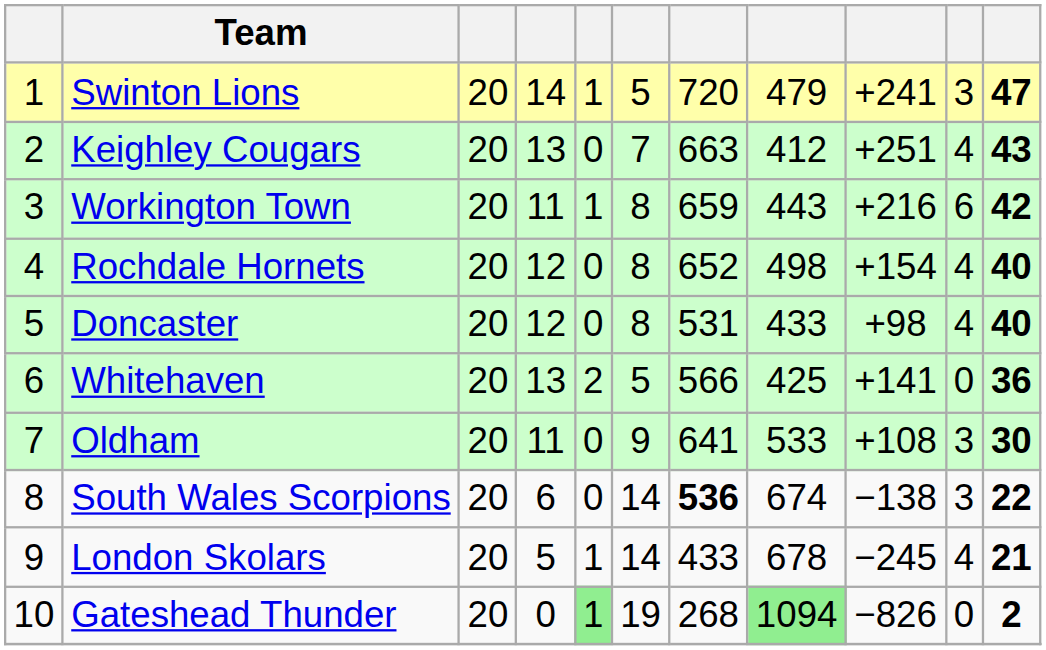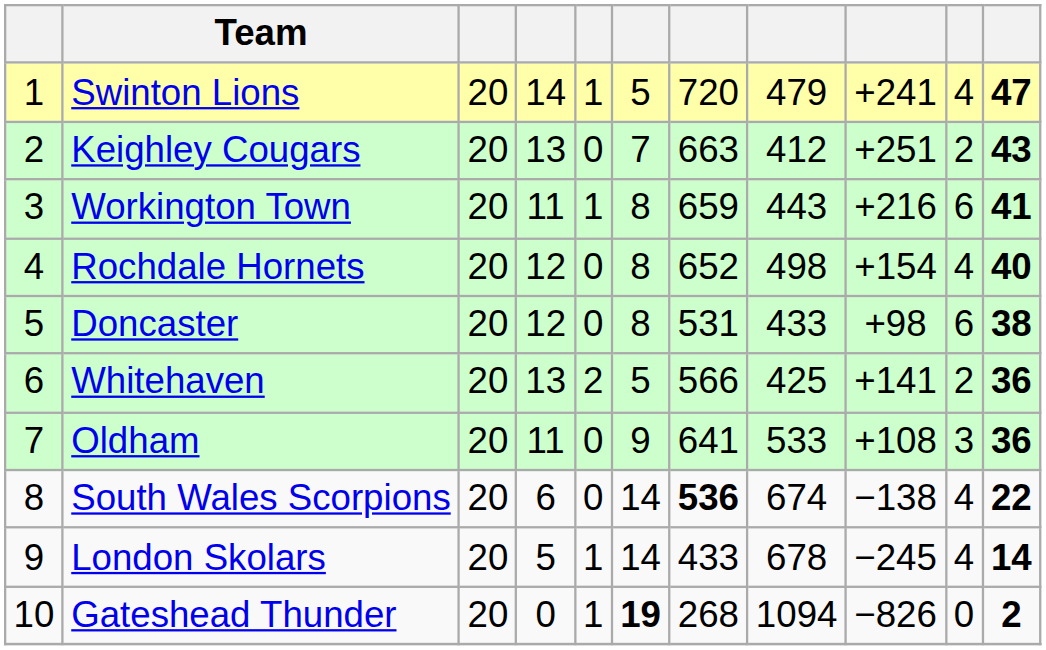 <table class="wikitable" style="text-align:center;">
 <tr>
 <th></th>
 <th>Team</th>
 <th></th>
 <th></th>
 <th></th>
 <th></th>
 <th></th>
 <th></th>
 <th></th>
 <th></th>
 <th></th>
 </tr>
 <tr align=center style="background:#FFFFAA;">
 <td>1</td>
 <td style="text-align:left;"> <a href='#'>Swinton Lions</a></td>
 <td>20</td>
 <td>14</td>
 <td>1</td>
 <td>5</td>
 <td>720</td>
 <td>479</td>
 <td>+241</td>
-<td>3</td>
+<td>4</td>
 <td><strong>47</strong></td>
 </tr>
 <tr align=center style="background:#CCFFCC;">
 <td>2</td>
 <td style="text-align:left;"> <a href='#'>Keighley Cougars</a></td>
 <td>20</td>
 <td>13</td>
 <td>0</td>
 <td>7</td>
 <td>663</td>
 <td>412</td>
 <td>+251</td>
-<td>4</td>
+<td>2</td>
 <td><strong>43</strong></td>
 </tr>
 <tr align=center style="background:#CCFFCC;">
 <td>3</td>
 <td style="text-align:left"> <a href='#'>Workington Town</a></td>
 <td>20</td>
 <td>11</td>
 <td>1</td>
 <td>8</td>
 <td>659</td>
 <td>443</td>
 <td>+216</td>
 <td>6</td>
-<td><strong>42</strong></td>
+<td><strong>41</strong></td>
 </tr>
 <tr align=center style="background:#CCFFCC;">
 <td>4</td>
 <td style="text-align:left;"> <a href='#'>Rochdale Hornets</a></td>
 <td>20</td>
 <td>12</td>
 <td>0</td>
 <td>8</td>
 <td>652</td>
 <td>498</td>
 <td>+154</td>
 <td>4</td>
 <td><strong>40</strong></td>
 </tr>
 <tr align=center style="background:#CCFFCC;">
 <td>5</td>
 <td style="text-align:left;"> <a href='#'>Doncaster</a></td>
 <td>20</td>
 <td>12</td>
 <td>0</td>
 <td>8</td>
 <td>531</td>
 <td>433</td>
 <td>+98</td>
-<td>4</td>
-<td><strong>40</strong></td>
+<td>6</td>
+<td><strong>38</strong></td>
 </tr>
 <tr align=center style="background:#CCFFCC;">
 <td>6</td>
 <td style="text-align:left;"> <a href='#'>Whitehaven</a></td>
 <td>20</td>
 <td>13</td>
 <td>2</td>
 <td>5</td>
 <td>566</td>
 <td>425</td>
 <td>+141</td>
-<td>0</td>
+<td>2</td>
 <td><strong>36</strong></td>
 </tr>
 <tr align=center style="background:#CCFFCC;">
 <td>7</td>
 <td style="text-align:left;"> <a href='#'>Oldham</a></td>
 <td>20</td>
 <td>11</td>
 <td>0</td>
 <td>9</td>
 <td>641</td>
 <td>533</td>
 <td>+108</td>
 <td>3</td>
-<td><strong>30</strong></td>
+<td><strong>36</strong></td>
 </tr>
 <tr align=center>
 <td>8</td>
 <td style="text-align:left;"> <a href='#'>South Wales Scorpions</a></td>
 <td>20</td>
 <td>6</td>
 <td>0</td>
 <td>14</td>
 <td><strong>536</strong></td>
 <td>674</td>
 <td>−138</td>
-<td>3</td>
+<td>4</td>
 <td><strong>22</strong></td>
 </tr>
 <tr align=center>
 <td>9</td>
 <td style="text-align:left;"> <a href='#'>London Skolars</a></td>
 <td>20</td>
 <td>5</td>
 <td>1</td>
 <td>14</td>
 <td>433</td>
 <td>678</td>
 <td>−245</td>
 <td>4</td>
-<td><strong>21</strong></td>
+<td><strong>14</strong></td>
 </tr>
 <tr align=center>
 <td>10</td>
 <td style="text-align:left;"> <a href='#'>Gateshead Thunder</a></td>
 <td>20</td>
 <td>0</td>
-<td style="background: lightgreen;">1</td>
-<td>19</td>
+<td>1</td>
+<td><strong>19</strong></td>
 <td>268</td>
-<td style="background: lightgreen;">1094</td>
+<td>1094</td>
 <td>−826</td>
 <td>0</td>
 <td><strong>2</strong></td>
 </tr>
 <tr>
 </tr>
 </table>
